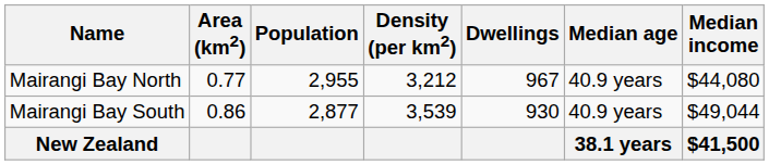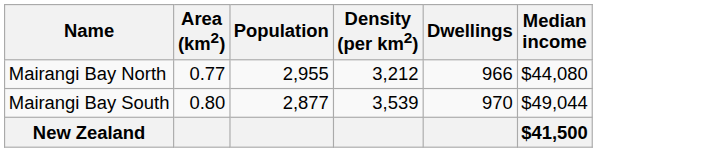 <table class="wikitable">
 <tr>
 <th>Name</th>
 <th>Area<br>(km<sup>2</sup>)</th>
 <th>Population</th>
 <th>Density<br>(per km<sup>2</sup>)</th>
 <th>Dwellings</th>
-<th>Median age</th>
 <th>Median<br>income</th>
 </tr>
 <tr>
 <td>Mairangi Bay North</td>
 <td style="text-align:right;">0.77</td>
 <td style="text-align:right;">2,955</td>
 <td style="text-align:right;">3,212</td>
-<td style="text-align:right;">967</td>
-<td>40.9 years</td>
+<td style="text-align:right;">966</td>
 <td>$44,080</td>
 </tr>
 <tr>
 <td>Mairangi Bay South</td>
-<td style="text-align:right;">0.86</td>
+<td style="text-align:right;">0.80</td>
 <td style="text-align:right;">2,877</td>
 <td style="text-align:right;">3,539</td>
-<td style="text-align:right;">930</td>
-<td>40.9 years</td>
+<td style="text-align:right;">970</td>
 <td>$49,044</td>
 </tr>
 <tr>
 <th>New Zealand</th>
 <th></th>
 <th></th>
 <th></th>
 <th></th>
-<th>38.1 years</th>
 <th style="text-align:left;">$41,500</th>
 </tr>
 </table>
